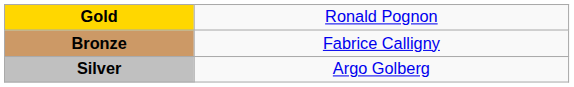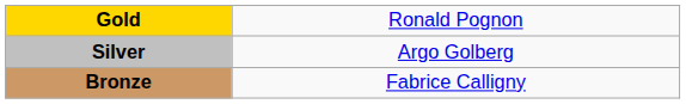 <table class="wikitable" style="text-align:center; " width="35%">
 <tr>
 <td bgcolor="gold"><strong>Gold</strong></td>
 <td><a href='#'>Ronald Pognon</a><br>  <small><em></em></small></td>
 </tr>
 <tr>
+<td bgcolor="silver"><strong>Silver</strong></td>
+<td><a href='#'>Argo Golberg</a><br>  <small><em></em></small></td>
+</tr>
+<tr>
 <td bgcolor="CC9966"><strong>Bronze</strong></td>
 <td><a href='#'>Fabrice Calligny</a><br>  <small><em></em></small></td>
 </tr>
-<tr>
-<td bgcolor="silver"><strong>Silver</strong></td>
-<td><a href='#'>Argo Golberg</a><br>  <small><em></em></small></td>
-</tr>
 </table>
